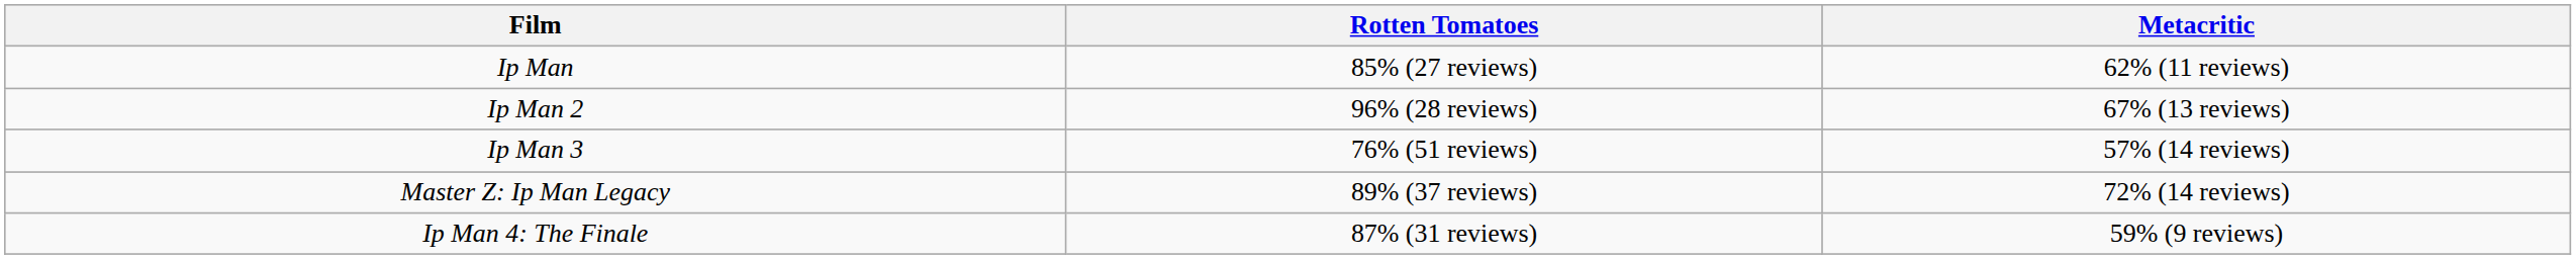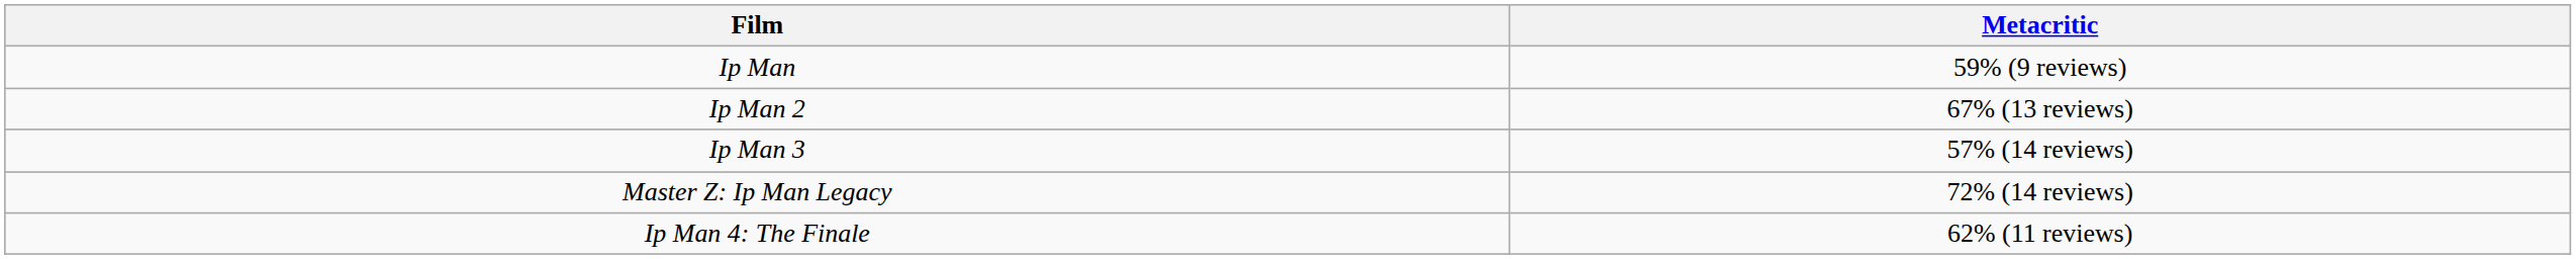 <table class="wikitable sortable" style="text-align:center; width:99%;">
 <tr>
 <th>Film</th>
-<th><a href='#'>Rotten Tomatoes</a></th>
 <th><a href='#'>Metacritic</a></th>
 </tr>
 <tr>
 <td><em>Ip Man</em></td>
-<td>85% (27 reviews)</td>
-<td>62% (11 reviews)</td>
+<td>59% (9 reviews)</td>
 </tr>
 <tr>
 <td><em>Ip Man 2</em></td>
-<td>96% (28 reviews)</td>
 <td>67% (13 reviews)</td>
 </tr>
 <tr>
 <td><em>Ip Man 3</em></td>
-<td>76% (51 reviews)</td>
 <td>57% (14 reviews)</td>
 </tr>
 <tr>
 <td><em>Master Z: Ip Man Legacy</em></td>
-<td>89% (37 reviews)</td>
 <td>72% (14 reviews)</td>
 </tr>
 <tr>
 <td><em>Ip Man 4: The Finale</em></td>
-<td>87% (31 reviews)</td>
-<td>59% (9 reviews)</td>
+<td>62% (11 reviews)</td>
 </tr>
 </table>
